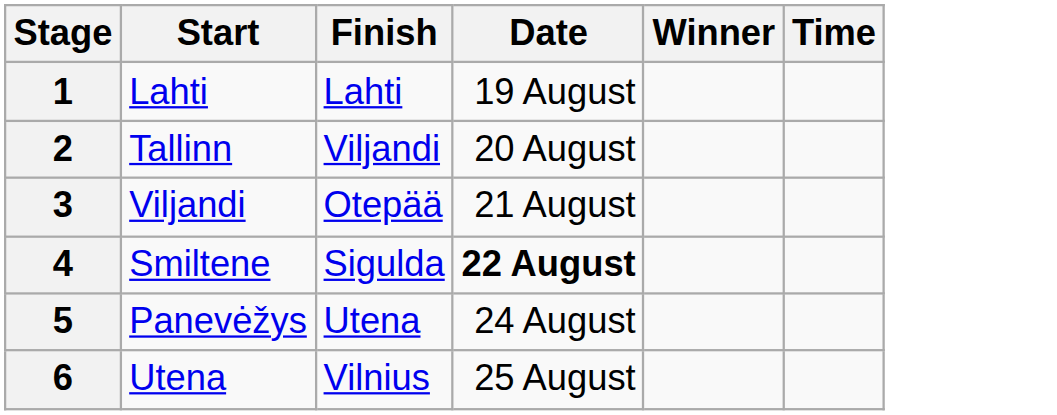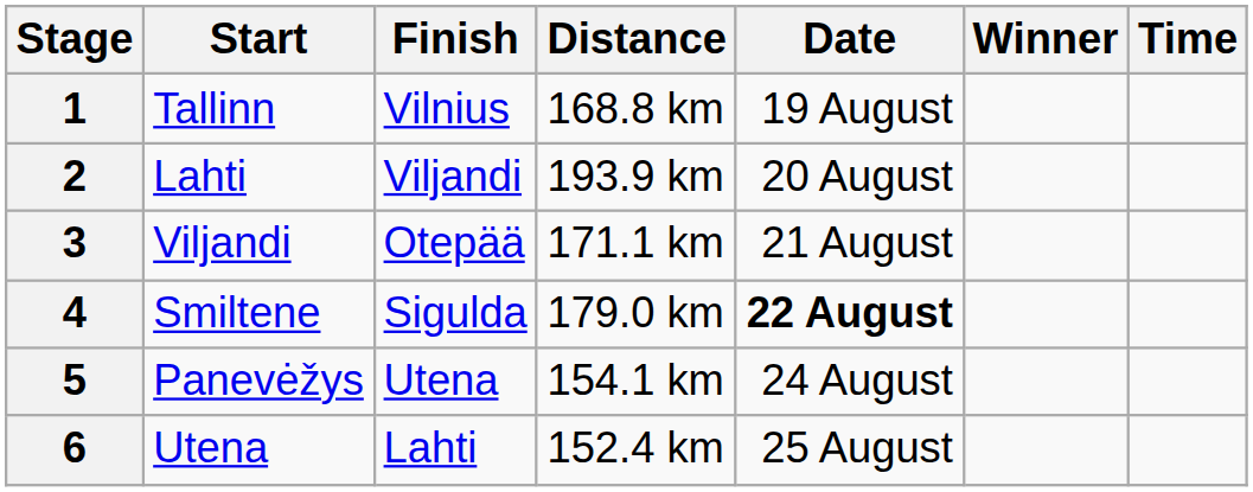 <table class="wikitable">
 <tr>
 <th>Stage</th>
 <th>Start</th>
 <th>Finish</th>
+<th>Distance</th>
 <th>Date</th>
 <th>Winner</th>
 <th>Time</th>
 </tr>
 <tr>
 <th>1</th>
-<td><a href='#'>Lahti</a></td>
-<td><a href='#'>Lahti</a></td>
+<td><a href='#'>Tallinn</a></td>
+<td><a href='#'>Vilnius</a></td>
+<td>168.8 km</td>
 <td align=right>19 August</td>
 <td></td>
 <td></td>
 </tr>
 <tr>
 <th>2</th>
-<td><a href='#'>Tallinn</a></td>
+<td><a href='#'>Lahti</a></td>
 <td><a href='#'>Viljandi</a></td>
+<td>193.9 km</td>
 <td align=right>20 August</td>
 <td></td>
 <td></td>
 </tr>
 <tr>
 <th>3</th>
 <td><a href='#'>Viljandi</a></td>
 <td><a href='#'>Otepää</a></td>
+<td>171.1 km</td>
 <td align=right>21 August</td>
 <td></td>
 <td></td>
 </tr>
 <tr>
 <th>4</th>
 <td><a href='#'>Smiltene</a></td>
 <td><a href='#'>Sigulda</a></td>
+<td>179.0 km</td>
 <td align=right><strong>22 August</strong></td>
 <td></td>
 <td></td>
 </tr>
 <tr>
 <th>5</th>
 <td><a href='#'>Panevėžys</a></td>
 <td><a href='#'>Utena</a></td>
+<td>154.1 km</td>
 <td align=right>24 August</td>
 <td></td>
 <td></td>
 </tr>
 <tr>
 <th>6</th>
 <td><a href='#'>Utena</a></td>
-<td><a href='#'>Vilnius</a></td>
+<td><a href='#'>Lahti</a></td>
+<td>152.4 km</td>
 <td align=right>25 August</td>
 <td></td>
 <td></td>
 </tr>
 </table>
